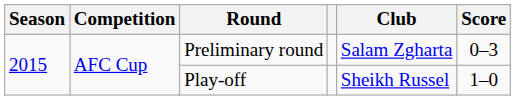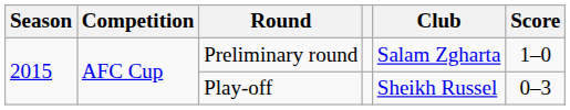 <table class="wikitable">
 <tr>
 <th>Season</th>
 <th>Competition</th>
 <th>Round</th>
 <th></th>
 <th>Club</th>
 <th>Score</th>
 </tr>
 <tr>
 <td rowspan="2"><a href='#'>2015</a></td>
 <td rowspan="2"><a href='#'>AFC Cup</a></td>
 <td rowspan="1">Preliminary round</td>
 <td></td>
 <td><a href='#'>Salam Zgharta</a></td>
-<td align=center>0–3</td>
+<td align=center>1–0</td>
 </tr>
 <tr>
 <td rowspan="1">Play-off</td>
 <td></td>
 <td><a href='#'>Sheikh Russel</a></td>
-<td align=center>1–0</td>
+<td align=center>0–3</td>
 </tr>
 </table>
